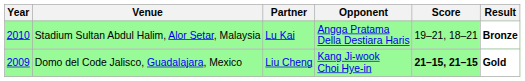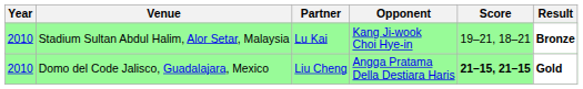 <table class="sortable wikitable" style="font-size: 90%;">
 <tr>
 <th>Year</th>
 <th>Venue</th>
 <th>Partner</th>
 <th>Opponent</th>
 <th>Score</th>
 <th>Result</th>
 </tr>
 <tr style="background:#98FB98">
 <td align="center"><a href='#'>2010</a></td>
 <td align="left">Stadium Sultan Abdul Halim, <a href='#'>Alor Setar</a>, Malaysia</td>
 <td align="left"> <a href='#'>Lu Kai</a></td>
-<td align="left"> <a href='#'>Angga Pratama</a><br> <a href='#'>Della Destiara Haris</a></td>
+<td align="left"> <a href='#'>Kang Ji-wook</a><br> <a href='#'>Choi Hye-in</a></td>
 <td align="left">19–21, 18–21</td>
 <td style="text-align:left; background:white"> <strong>Bronze</strong></td>
 </tr>
 <tr style="background:#98FB98">
-<td align="center"><a href='#'>2009</a></td>
+<td align="center"><a href='#'>2010</a></td>
 <td align="left">Domo del Code Jalisco, <a href='#'>Guadalajara</a>, Mexico</td>
 <td align="left"> <a href='#'>Liu Cheng</a></td>
-<td align="left"> <a href='#'>Kang Ji-wook</a><br> <a href='#'>Choi Hye-in</a></td>
+<td align="left"> <a href='#'>Angga Pratama</a><br> <a href='#'>Della Destiara Haris</a></td>
 <td align="left"><strong>21–15, 21–15</strong></td>
 <td style="text-align:left; background:white"> <strong>Gold</strong></td>
 </tr>
 </table>
